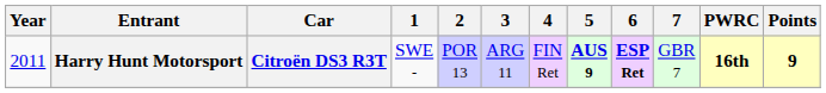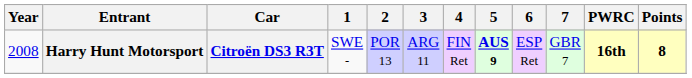 <table class="wikitable" border="1" style="text-align:center; font-size:90%;">
 <tr>
 <th>Year</th>
 <th>Entrant</th>
 <th>Car</th>
 <th>1</th>
 <th>2</th>
 <th>3</th>
 <th>4</th>
 <th>5</th>
 <th>6</th>
 <th>7</th>
 <th>PWRC</th>
 <th>Points</th>
 </tr>
 <tr>
-<td><a href='#'>2011</a></td>
+<td><a href='#'>2008</a></td>
 <th>Harry Hunt Motorsport</th>
 <th><a href='#'>Citroën DS3 R3T</a></th>
 <td><a href='#'>SWE</a><br><small>-</small></td>
 <td style="background:#cfcfff;"><a href='#'>POR</a><br><small>13</small></td>
 <td style="background:#cfcfff;"><a href='#'>ARG</a><br><small>11</small></td>
 <td style="background:#EFCFFF;"><a href='#'>FIN</a><br><small>Ret</small></td>
 <td style="background:#dfffdf;"><strong><a href='#'>AUS</a><br><small>9</small></strong></td>
-<td style="background:#EFCFFF;"><strong><a href='#'>ESP</a><br><small>Ret</small></strong></td>
+<td style="background:#EFCFFF;"><a href='#'>ESP</a><br><small>Ret</small></td>
 <td style="background:#dfffdf;"><a href='#'>GBR</a><br><small>7</small></td>
 <td style="background:#ffffbf;"><strong>16th</strong></td>
-<td style="background:#ffffbf;"><strong>9</strong></td>
+<td style="background:#ffffbf;"><strong>8</strong></td>
 </tr>
 <tr>
 </tr>
 </table>
